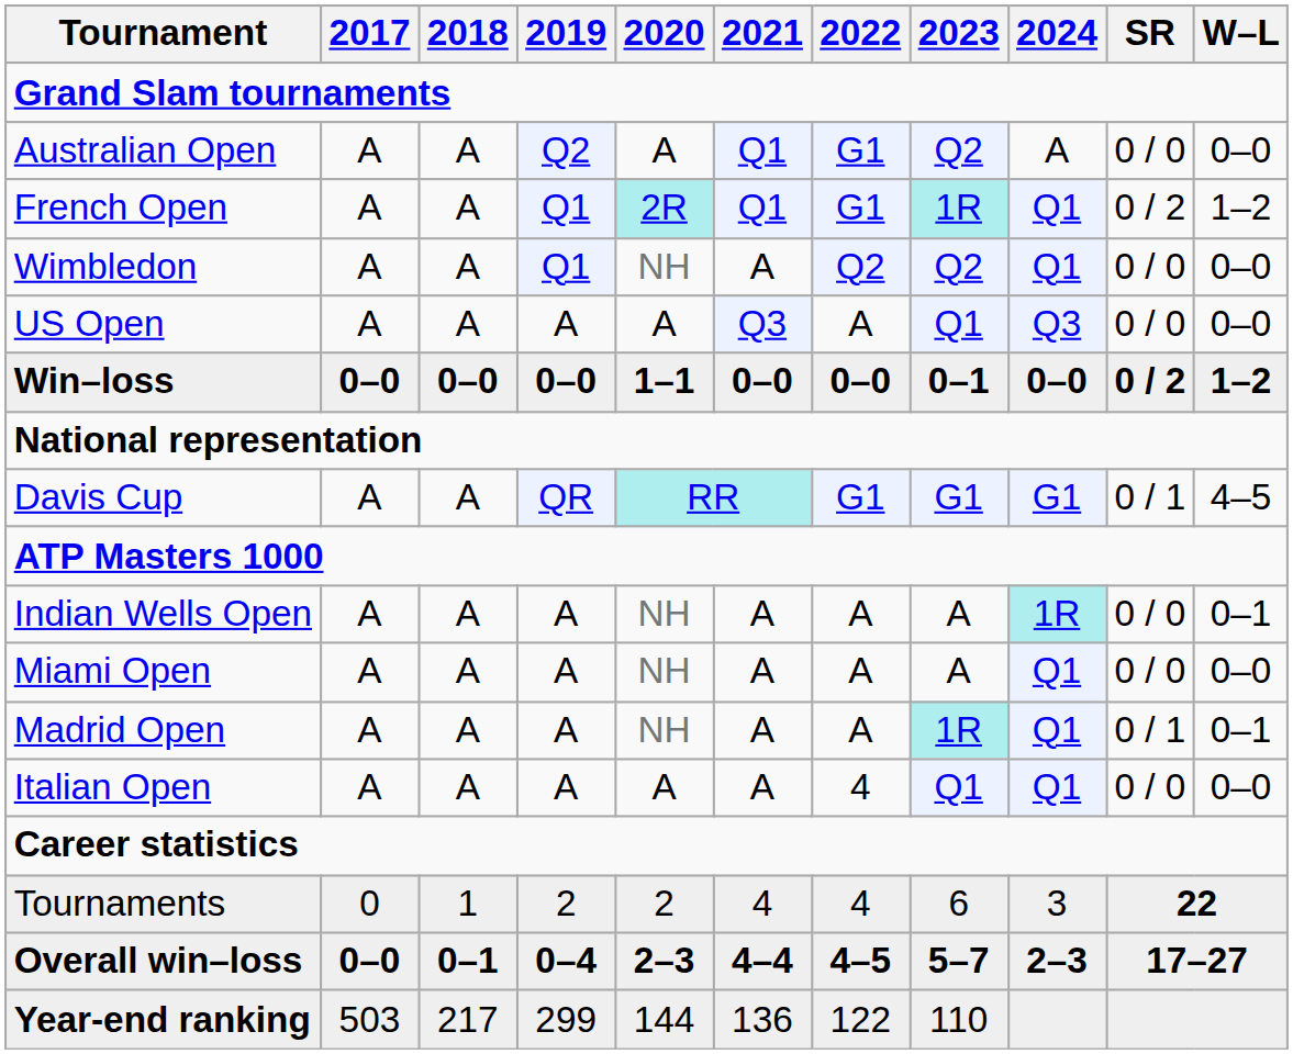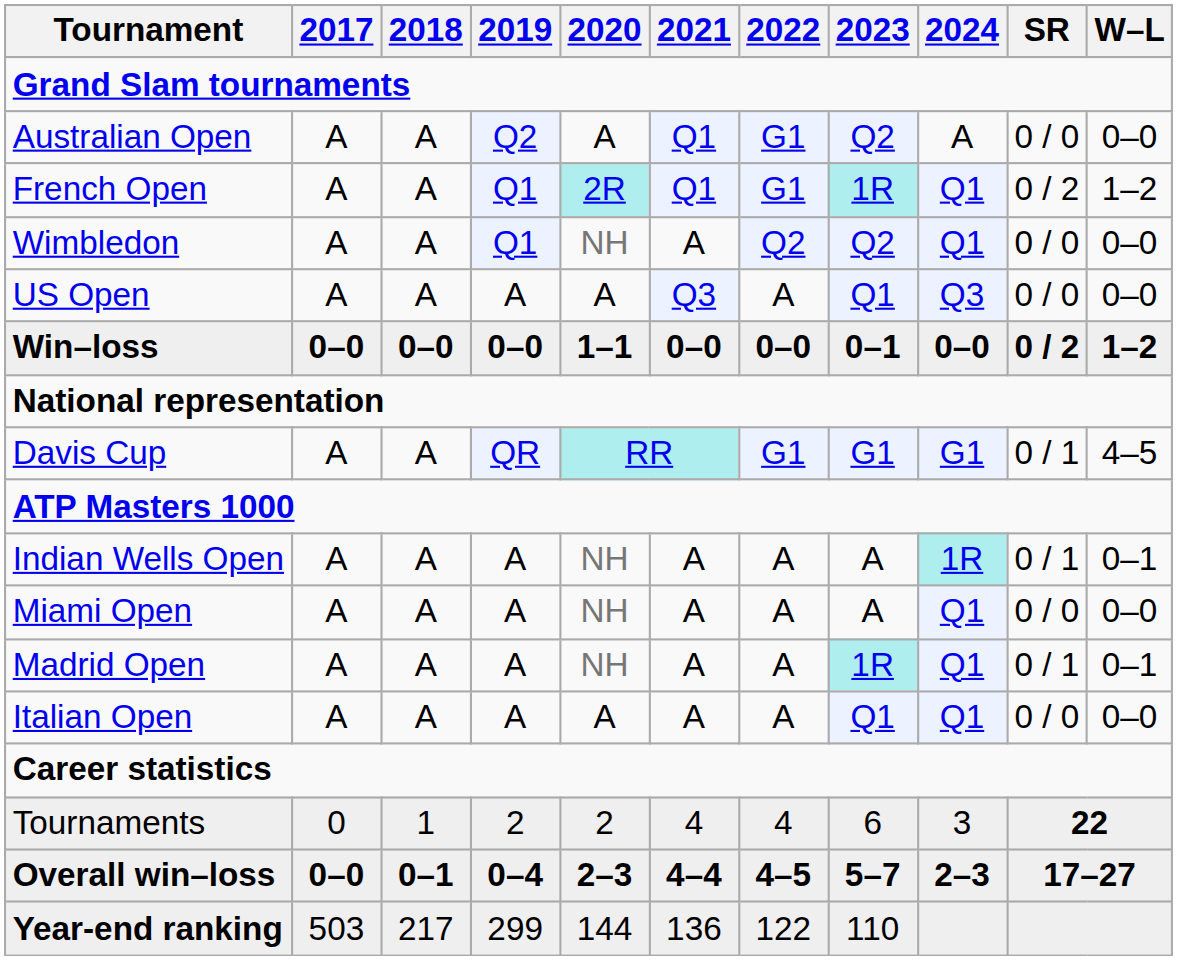 <table class=wikitable style=text-align:center>
 <tr>
 <th>Tournament</th>
 <th><a href='#'>2017</a></th>
 <th><a href='#'>2018</a></th>
 <th><a href='#'>2019</a></th>
 <th><a href='#'>2020</a></th>
 <th><a href='#'>2021</a></th>
 <th><a href='#'>2022</a></th>
 <th><a href='#'>2023</a></th>
 <th><a href='#'>2024</a></th>
 <th>SR</th>
 <th>W–L</th>
 </tr>
 <tr>
 <td colspan="11" align="left"><strong><a href='#'>Grand Slam tournaments</a></strong></td>
 </tr>
 <tr>
 <td align=left><a href='#'>Australian Open</a></td>
 <td>A</td>
 <td>A</td>
 <td bgcolor=ecf2ff><a href='#'>Q2</a></td>
 <td>A</td>
 <td bgcolor=ecf2ff><a href='#'>Q1</a></td>
 <td bgcolor=ecf2ff><a href='#'>G1</a></td>
 <td bgcolor=ecf2ff><a href='#'>Q2</a></td>
 <td>A</td>
 <td>0 / 0</td>
 <td>0–0</td>
 </tr>
 <tr>
 <td align=left><a href='#'>French Open</a></td>
 <td>A</td>
 <td>A</td>
 <td bgcolor=ecf2ff><a href='#'>Q1</a></td>
 <td bgcolor=afeeee><a href='#'>2R</a></td>
 <td bgcolor=ecf2ff><a href='#'>Q1</a></td>
 <td bgcolor=ecf2ff><a href='#'>G1</a></td>
 <td bgcolor=afeeee><a href='#'>1R</a></td>
 <td bgcolor=ecf2ff><a href='#'>Q1</a></td>
 <td>0 / 2</td>
 <td>1–2</td>
 </tr>
 <tr>
 <td align=left><a href='#'>Wimbledon</a></td>
 <td>A</td>
 <td>A</td>
 <td bgcolor=ecf2ff><a href='#'>Q1</a></td>
 <td style=color:#767676>NH</td>
 <td>A</td>
 <td bgcolor=ecf2ff><a href='#'>Q2</a></td>
 <td bgcolor=ecf2ff><a href='#'>Q2</a></td>
 <td bgcolor=ecf2ff><a href='#'>Q1</a></td>
 <td>0 / 0</td>
 <td>0–0</td>
 </tr>
 <tr>
 <td align=left><a href='#'>US Open</a></td>
 <td>A</td>
 <td>A</td>
 <td>A</td>
 <td>A</td>
 <td bgcolor=ecf2ff><a href='#'>Q3</a></td>
 <td>A</td>
 <td bgcolor=ecf2ff><a href='#'>Q1</a></td>
 <td bgcolor=ecf2ff><a href='#'>Q3</a></td>
 <td>0 / 0</td>
 <td>0–0</td>
 </tr>
 <tr style=font-weight:bold;background:#efefef>
 <td style=text-align:left>Win–loss</td>
 <td>0–0</td>
 <td>0–0</td>
 <td>0–0</td>
 <td>1–1</td>
 <td>0–0</td>
 <td>0–0</td>
 <td>0–1</td>
 <td>0–0</td>
 <td>0 / 2</td>
 <td>1–2</td>
 </tr>
 <tr>
 <td colspan="11" align="left"><strong>National representation</strong></td>
 </tr>
 <tr>
 <td align=left><a href='#'>Davis Cup</a></td>
 <td>A</td>
 <td>A</td>
 <td bgcolor=ecf2ff><a href='#'>QR</a></td>
 <td colspan=2 bgcolor=afeeee><a href='#'>RR</a></td>
 <td bgcolor=ecf2ff><a href='#'>G1</a></td>
 <td bgcolor=ecf2ff><a href='#'>G1</a></td>
 <td bgcolor=ecf2ff><a href='#'>G1</a></td>
 <td>0 / 1</td>
 <td>4–5</td>
 </tr>
 <tr>
 <td colspan="11" align="left"><strong><a href='#'>ATP Masters 1000</a></strong></td>
 </tr>
 <tr>
 <td align=left><a href='#'>Indian Wells Open</a></td>
 <td>A</td>
 <td>A</td>
 <td>A</td>
 <td style=color:#767676>NH</td>
 <td>A</td>
 <td>A</td>
 <td>A</td>
 <td bgcolor=afeeee><a href='#'>1R</a></td>
-<td>0 / 0</td>
+<td>0 / 1</td>
 <td>0–1</td>
 </tr>
 <tr>
 <td align=left><a href='#'>Miami Open</a></td>
 <td>A</td>
 <td>A</td>
 <td>A</td>
 <td style=color:#767676>NH</td>
 <td>A</td>
 <td>A</td>
 <td>A</td>
 <td bgcolor=ecf2ff><a href='#'>Q1</a></td>
 <td>0 / 0</td>
 <td>0–0</td>
 </tr>
 <tr>
 <td align=left><a href='#'>Madrid Open</a></td>
 <td>A</td>
 <td>A</td>
 <td>A</td>
 <td style=color:#767676>NH</td>
 <td>A</td>
 <td>A</td>
 <td bgcolor=afeeee><a href='#'>1R</a></td>
 <td bgcolor=ecf2ff><a href='#'>Q1</a></td>
 <td>0 / 1</td>
 <td>0–1</td>
 </tr>
 <tr>
 <td align=left><a href='#'>Italian Open</a></td>
 <td>A</td>
 <td>A</td>
 <td>A</td>
 <td>A</td>
 <td>A</td>
-<td>4</td>
+<td>A</td>
 <td bgcolor=ecf2ff><a href='#'>Q1</a></td>
 <td bgcolor=ecf2ff><a href='#'>Q1</a></td>
 <td>0 / 0</td>
 <td>0–0</td>
 </tr>
 <tr>
 <td colspan="11" style="text-align:left"><strong>Career statistics</strong></td>
 </tr>
 <tr bgcolor=efefef>
 <td style=text-align:left>Tournaments</td>
 <td>0</td>
 <td>1</td>
 <td>2</td>
 <td>2</td>
 <td>4</td>
 <td>4</td>
 <td>6</td>
 <td>3</td>
 <td colspan=2><strong>22</strong></td>
 </tr>
 <tr style=font-weight:bold;background:#efefef>
 <td style=text-align:left>Overall win–loss</td>
 <td>0–0</td>
 <td>0–1</td>
 <td>0–4</td>
 <td>2–3</td>
 <td>4–4</td>
 <td>4–5</td>
 <td>5–7</td>
 <td>2–3</td>
 <td colspan=2>17–27</td>
 </tr>
 <tr bgcolor=efefef>
 <td style=text-align:left><strong>Year-end ranking</strong></td>
 <td>503</td>
 <td>217</td>
 <td>299</td>
 <td>144</td>
 <td>136</td>
 <td>122</td>
 <td>110</td>
 <td></td>
 <td colspan=2><strong></strong></td>
 </tr>
 </table>
